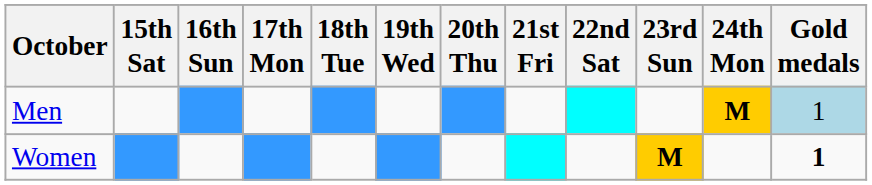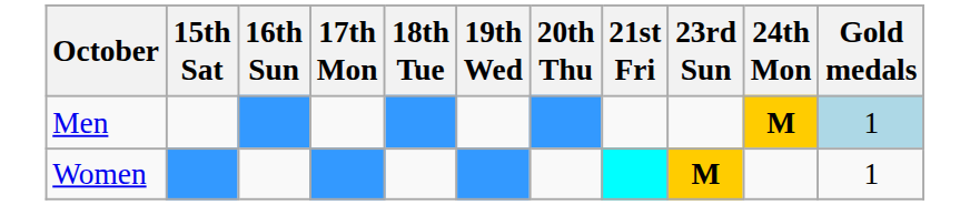 <table class="wikitable" style="margin:0.5em auto; font-size:90%; line-height:1.25em;">
 <tr>
 <th>October</th>
 <th>15th<br>Sat</th>
 <th>16th<br>Sun</th>
 <th>17th<br>Mon</th>
 <th>18th<br>Tue</th>
 <th>19th<br>Wed</th>
 <th>20th<br>Thu</th>
 <th>21st<br>Fri</th>
-<th>22nd<br>Sat</th>
 <th>23rd<br>Sun</th>
 <th>24th<br>Mon</th>
 <th>Gold<br>medals</th>
 </tr>
 <tr align="center">
 <td align="left"><a href='#'>Men</a></td>
 <td></td>
 <td bgcolor="#3399ff"></td>
 <td></td>
 <td bgcolor="#3399ff"></td>
 <td></td>
 <td bgcolor="#3399ff"></td>
 <td></td>
-<td bgcolor="#00FFFF"></td>
 <td></td>
 <td bgcolor=#ffcc00><strong>M</strong></td>
 <td style="background: lightblue;">1</td>
 </tr>
 <tr align="center">
 <td align="left"><a href='#'>Women</a></td>
 <td bgcolor="#3399ff"></td>
 <td></td>
 <td bgcolor="#3399ff"></td>
 <td></td>
 <td bgcolor="#3399ff"></td>
 <td></td>
 <td bgcolor="#00FFFF"></td>
-<td></td>
 <td bgcolor=#ffcc00><strong>M</strong></td>
 <td></td>
-<td><strong>1</strong></td>
+<td>1</td>
 </tr>
 </table>
